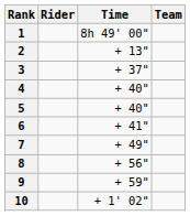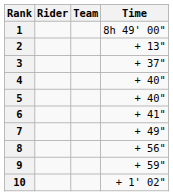 <table class="wikitable" margin-bottom:0;">
 <tr>
 <th scope="col">Rank</th>
 <th scope="col">Rider</th>
+<th scope="col">Team</th>
 <th scope="col">Time</th>
-<th scope="col">Team</th>
 </tr>
 <tr>
 <th scope="row">1</th>
 <td> </td>
+<td></td>
 <td align="right">8h 49' 00"</td>
-<td></td>
 </tr>
 <tr>
 <th scope="row">2</th>
 <td></td>
+<td></td>
 <td align="right">+ 13"</td>
-<td></td>
 </tr>
 <tr>
 <th scope="row">3</th>
 <td></td>
+<td></td>
 <td align="right">+ 37"</td>
-<td></td>
 </tr>
 <tr>
 <th scope="row">4</th>
 <td></td>
+<td></td>
 <td align="right">+ 40"</td>
-<td></td>
 </tr>
 <tr>
 <th scope="row">5</th>
 <td></td>
+<td></td>
 <td align="right">+ 40"</td>
-<td></td>
 </tr>
 <tr>
 <th scope="row">6</th>
 <td></td>
+<td></td>
 <td align="right">+ 41"</td>
-<td></td>
 </tr>
 <tr>
 <th scope="row">7</th>
 <td></td>
+<td></td>
 <td align="right">+ 49"</td>
-<td></td>
 </tr>
 <tr>
 <th scope="row">8</th>
 <td></td>
+<td></td>
 <td align="right">+ 56"</td>
-<td></td>
 </tr>
 <tr>
 <th scope="row">9</th>
 <td></td>
+<td></td>
 <td align="right">+ 59"</td>
-<td></td>
 </tr>
 <tr>
 <th scope="row">10</th>
 <td></td>
+<td></td>
 <td align="right">+ 1' 02"</td>
-<td></td>
 </tr>
 </table>
